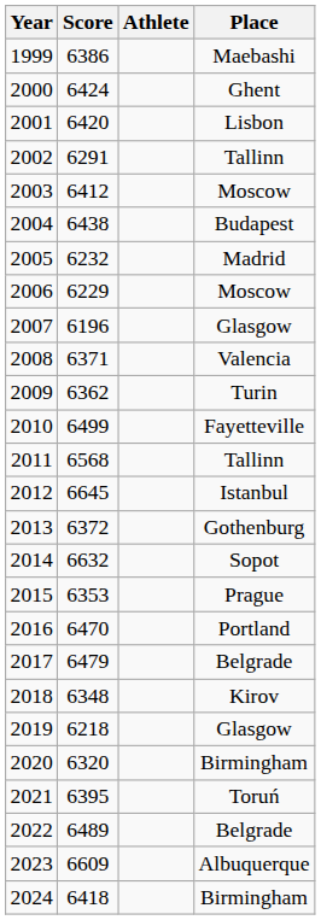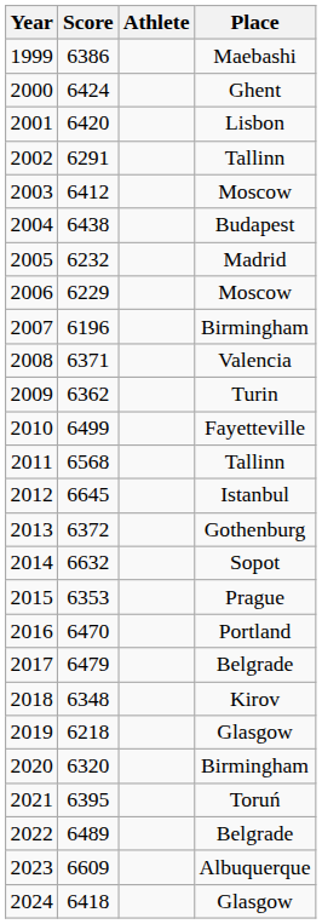 <table class="wikitable sortable" style="text-align:center">
 <tr>
 <th>Year</th>
 <th>Score</th>
 <th>Athlete</th>
 <th>Place</th>
 </tr>
 <tr>
 <td>1999</td>
 <td>6386</td>
 <td align="left"></td>
 <td>Maebashi</td>
 </tr>
 <tr>
 <td>2000</td>
 <td>6424</td>
 <td align="left"></td>
 <td>Ghent</td>
 </tr>
 <tr>
 <td>2001</td>
 <td>6420</td>
 <td align="left"></td>
 <td>Lisbon</td>
 </tr>
 <tr>
 <td>2002</td>
 <td>6291</td>
 <td align="left"></td>
 <td>Tallinn</td>
 </tr>
 <tr>
 <td>2003</td>
 <td>6412</td>
 <td align="left"></td>
 <td>Moscow</td>
 </tr>
 <tr>
 <td>2004</td>
 <td>6438</td>
 <td align="left"></td>
 <td>Budapest</td>
 </tr>
 <tr>
 <td>2005</td>
 <td>6232</td>
 <td align="left"></td>
 <td>Madrid</td>
 </tr>
 <tr>
 <td>2006</td>
 <td>6229</td>
 <td align="left"></td>
 <td>Moscow</td>
 </tr>
 <tr>
 <td>2007</td>
 <td>6196</td>
 <td align="left"></td>
-<td>Glasgow</td>
+<td>Birmingham</td>
 </tr>
 <tr>
 <td>2008</td>
 <td>6371</td>
 <td align="left"></td>
 <td>Valencia</td>
 </tr>
 <tr>
 <td>2009</td>
 <td>6362</td>
 <td align="left"></td>
 <td>Turin</td>
 </tr>
 <tr>
 <td>2010</td>
 <td>6499</td>
 <td align="left"></td>
 <td>Fayetteville</td>
 </tr>
 <tr>
 <td>2011</td>
 <td>6568</td>
 <td align="left"></td>
 <td>Tallinn</td>
 </tr>
 <tr>
 <td>2012</td>
 <td>6645</td>
 <td align="left"></td>
 <td>Istanbul</td>
 </tr>
 <tr>
 <td>2013</td>
 <td>6372</td>
 <td align="left"></td>
 <td>Gothenburg</td>
 </tr>
 <tr>
 <td>2014</td>
 <td>6632</td>
 <td align="left"></td>
 <td>Sopot</td>
 </tr>
 <tr>
 <td>2015</td>
 <td>6353</td>
 <td align="left"></td>
 <td>Prague</td>
 </tr>
 <tr>
 <td>2016</td>
 <td>6470</td>
 <td align="left"></td>
 <td>Portland</td>
 </tr>
 <tr>
 <td>2017</td>
 <td>6479</td>
 <td align="left"></td>
 <td>Belgrade</td>
 </tr>
 <tr>
 <td>2018</td>
 <td>6348</td>
 <td align="left"></td>
 <td>Kirov</td>
 </tr>
 <tr>
 <td>2019</td>
 <td>6218</td>
 <td align="left"></td>
 <td>Glasgow</td>
 </tr>
 <tr>
 <td>2020</td>
 <td>6320</td>
 <td align="left"></td>
 <td>Birmingham</td>
 </tr>
 <tr>
 <td>2021</td>
 <td>6395</td>
 <td align="left"></td>
 <td>Toruń</td>
 </tr>
 <tr>
 <td>2022</td>
 <td>6489</td>
 <td align="left"></td>
 <td>Belgrade</td>
 </tr>
 <tr>
 <td>2023</td>
 <td>6609 </td>
 <td align="left"></td>
 <td>Albuquerque</td>
 </tr>
 <tr>
 <td>2024</td>
 <td>6418</td>
 <td align="left"></td>
-<td>Birmingham</td>
+<td>Glasgow</td>
 </tr>
 </table>
